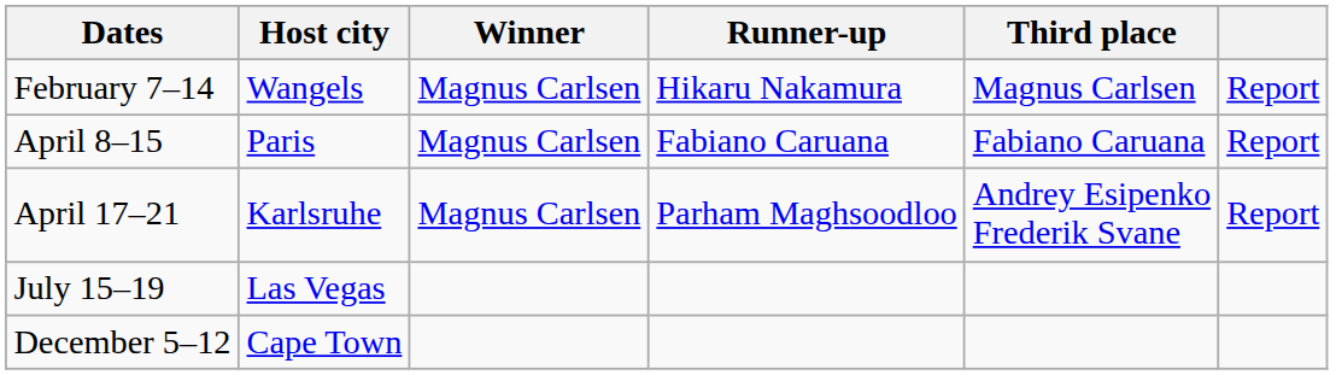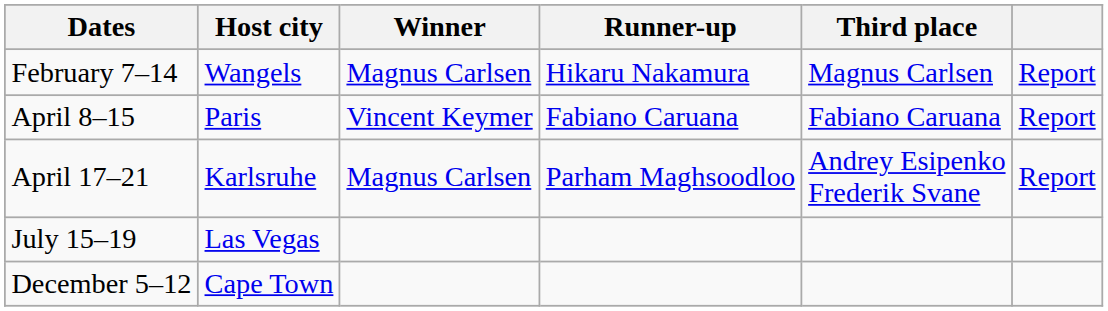 <table class="wikitable">
 <tr>
 <th>Dates</th>
 <th>Host city</th>
 <th>Winner</th>
 <th>Runner-up</th>
 <th>Third place</th>
 <th></th>
 </tr>
 <tr>
 <td>February 7–14</td>
 <td> <a href='#'>Wangels</a></td>
 <td> <a href='#'>Magnus Carlsen</a></td>
 <td> <a href='#'>Hikaru Nakamura</a></td>
 <td> <a href='#'>Magnus Carlsen</a></td>
 <td><a href='#'>Report</a></td>
 </tr>
 <tr>
 <td>April 8–15</td>
 <td> <a href='#'>Paris</a></td>
-<td> <a href='#'>Magnus Carlsen</a></td>
+<td> <a href='#'>Vincent Keymer</a></td>
 <td> <a href='#'>Fabiano Caruana</a></td>
 <td> <a href='#'>Fabiano Caruana</a></td>
 <td><a href='#'>Report</a></td>
 </tr>
 <tr>
 <td>April 17–21</td>
 <td> <a href='#'>Karlsruhe</a></td>
 <td> <a href='#'>Magnus Carlsen</a></td>
 <td> <a href='#'>Parham Maghsoodloo</a></td>
 <td> <a href='#'>Andrey Esipenko</a><br> <a href='#'>Frederik Svane</a></td>
 <td><a href='#'>Report</a></td>
 </tr>
 <tr>
 <td>July 15–19</td>
 <td> <a href='#'>Las Vegas</a></td>
 <td></td>
 <td></td>
 <td></td>
 <td></td>
 </tr>
 <tr>
 <td>December 5–12</td>
 <td> <a href='#'>Cape Town</a></td>
 <td></td>
 <td></td>
 <td></td>
 <td></td>
 </tr>
 </table>
